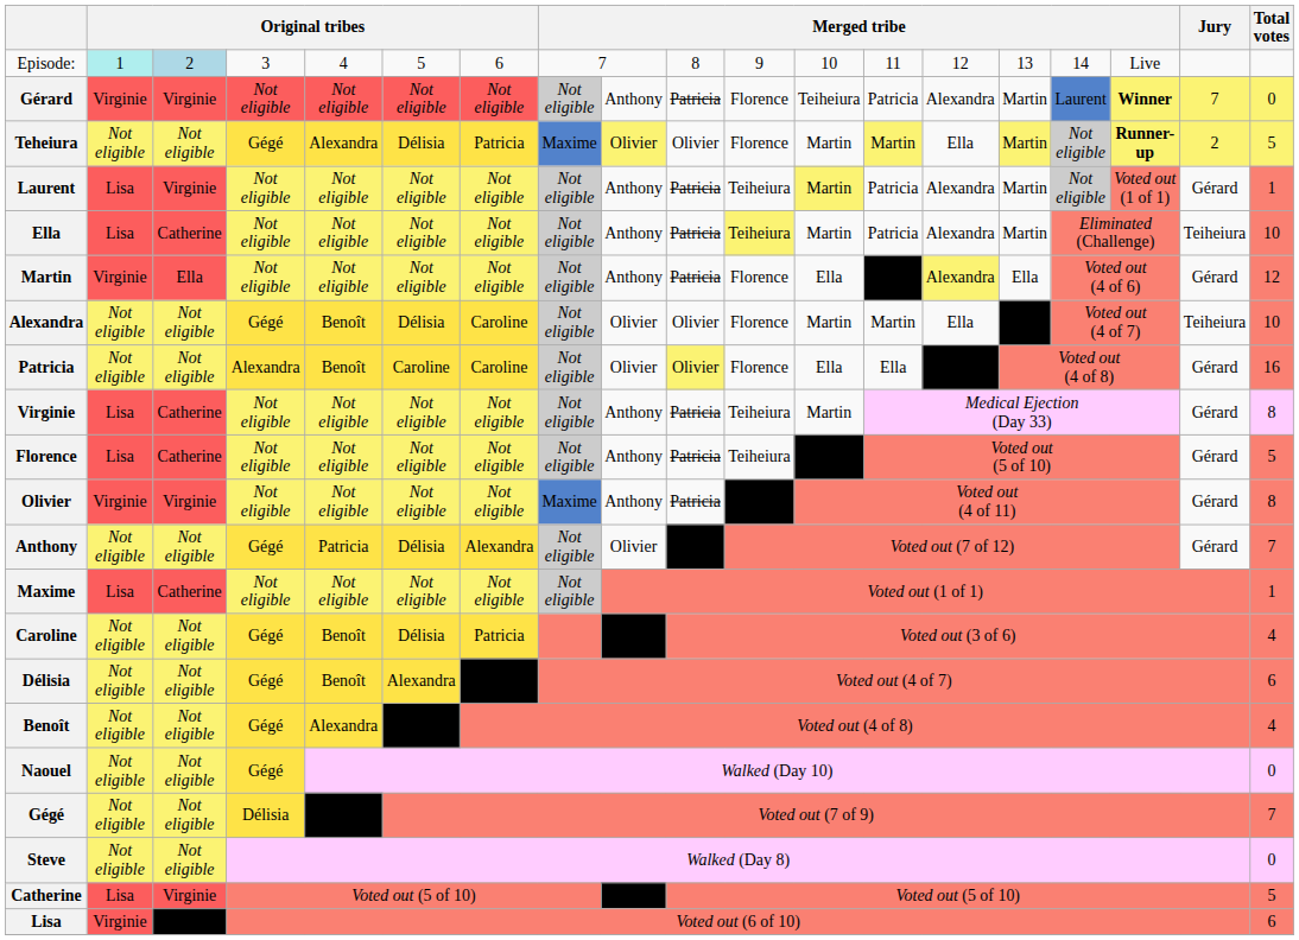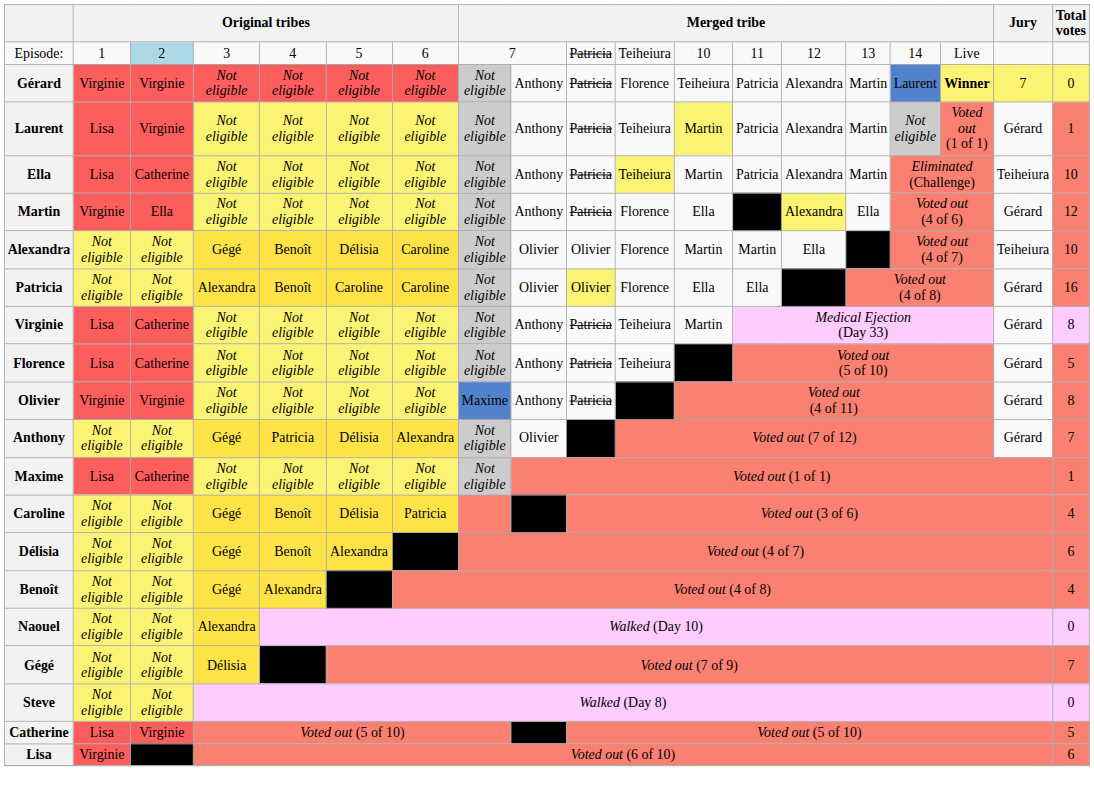 <table class="wikitable" style="text-align:center">
 <tr>
 <th></th>
 <th colspan="6">Original tribes</th>
 <th colspan="10">Merged tribe</th>
 <th>Jury</th>
 <th>Total<br>votes</th>
 </tr>
 <tr>
 <td>Episode:</td>
-<td align="center" style="background: paleturquoise;">1</td>
+<td align="center">1</td>
 <td align="center" style="background: lightblue;">2</td>
 <td align="center">3</td>
 <td align="center">4</td>
 <td align="center">5</td>
 <td align="center">6</td>
 <td colspan="2" align="center">7</td>
-<td align="center">8</td>
-<td align="center">9</td>
+<td><s>Patricia</s></td>
+<td>Teiheiura</td>
 <td align="center">10</td>
 <td align="center">11</td>
 <td align="center">12</td>
 <td align="center">13</td>
 <td align="center">14</td>
 <td align="center">Live</td>
 <td></td>
 </tr>
 <tr>
 <th>Gérard</th>
 <td bgcolor="#FC5D5D">Virginie</td>
 <td bgcolor="#FC5D5D">Virginie</td>
 <td bgcolor="#FC5D5D"><em>Not eligible</em></td>
 <td bgcolor="#FC5D5D"><em>Not eligible</em></td>
 <td bgcolor="#FC5D5D"><em>Not eligible</em></td>
 <td bgcolor="#FC5D5D"><em>Not eligible</em></td>
 <td style="background:#CCCCCC; text-align:center"><em>Not<br>eligible</em></td>
 <td>Anthony</td>
 <td><s>Patricia</s></td>
 <td>Florence</td>
 <td>Teiheiura</td>
 <td>Patricia</td>
 <td>Alexandra</td>
 <td>Martin</td>
 <td bgcolor="#5282cb">Laurent</td>
 <td style="background:#FBF373;"><strong>Winner</strong></td>
 <td style="background:#FBF373;">7</td>
 <td style="background:#FBF373;">0</td>
-</tr>
-<tr>
-<th>Teheiura</th>
-<td style="background:#FBF373;"><em>Not eligible</em></td>
-<td style="background:#FBF373;"><em>Not eligible</em></td>
-<td bgcolor="#FEE347">Gégé</td>
-<td bgcolor="#FEE347">Alexandra</td>
-<td bgcolor="#FEE347">Délisia</td>
-<td bgcolor="#FEE347">Patricia</td>
-<td bgcolor="#5282cb">Maxime</td>
-<td style="background:#FBF373;">Olivier</td>
-<td>Olivier</td>
-<td>Florence</td>
-<td>Martin</td>
-<td style="background:#FBF373;">Martin</td>
-<td>Ella</td>
-<td style="background:#FBF373;">Martin</td>
-<td style="background:#CCCCCC; text-align:center"><em>Not<br>eligible</em></td>
-<td style="background:#FBF373;"><strong>Runner-up</strong></td>
-<td style="background:#FBF373;">2</td>
-<td style="background:#FBF373;">5</td>
 </tr>
 <tr>
 <th>Laurent</th>
 <td bgcolor="#FC5D5D">Lisa</td>
 <td bgcolor="#FC5D5D">Virginie</td>
 <td style="background:#FBF373;"><em>Not eligible</em></td>
 <td style="background:#FBF373;"><em>Not eligible</em></td>
 <td style="background:#FBF373;"><em>Not eligible</em></td>
 <td style="background:#FBF373;"><em>Not eligible</em></td>
 <td style="background:#CCCCCC; text-align:center"><em>Not<br>eligible</em></td>
 <td>Anthony</td>
 <td><s>Patricia</s></td>
 <td>Teiheiura</td>
 <td style="background:#FBF373;">Martin</td>
 <td>Patricia</td>
 <td>Alexandra</td>
 <td>Martin</td>
 <td style="background:#CCCCCC; text-align:center"><em>Not<br>eligible</em></td>
 <td colspan="1" style="background:#fa8072"><em>Voted out</em><br>(1 of 1)</td>
 <td>Gérard</td>
 <td style="background:#fa8072">1</td>
 </tr>
 <tr>
 <th>Ella</th>
 <td bgcolor="#FC5D5D">Lisa</td>
 <td bgcolor="#FC5D5D">Catherine</td>
 <td style="background:#FBF373;"><em>Not eligible</em></td>
 <td style="background:#FBF373;"><em>Not eligible</em></td>
 <td style="background:#FBF373;"><em>Not eligible</em></td>
 <td style="background:#FBF373;"><em>Not eligible</em></td>
 <td style="background:#CCCCCC; text-align:center"><em>Not<br>eligible</em></td>
 <td>Anthony</td>
 <td><s>Patricia</s></td>
 <td style="background:#FBF373;">Teiheiura</td>
 <td>Martin</td>
 <td>Patricia</td>
 <td>Alexandra</td>
 <td>Martin</td>
 <td colspan="2" style="background:#fa8072"><em>Eliminated</em><br>(Challenge)</td>
 <td>Teiheiura</td>
 <td style="background:#fa8072">10</td>
 </tr>
 <tr>
 <th>Martin</th>
 <td bgcolor="#FC5D5D">Virginie</td>
 <td bgcolor="#FC5D5D">Ella</td>
 <td style="background:#FBF373;"><em>Not eligible</em></td>
 <td style="background:#FBF373;"><em>Not eligible</em></td>
 <td style="background:#FBF373;"><em>Not eligible</em></td>
 <td style="background:#FBF373;"><em>Not eligible</em></td>
 <td style="background:#CCCCCC; text-align:center"><em>Not<br>eligible</em></td>
 <td>Anthony</td>
 <td><s>Patricia</s></td>
 <td>Florence</td>
 <td>Ella</td>
 <td bgcolor="#000000"></td>
 <td style="background:#FBF373;">Alexandra</td>
 <td>Ella</td>
 <td colspan="2" style="background:#fa8072"><em>Voted out</em><br>(4 of 6)</td>
 <td>Gérard</td>
 <td style="background:#fa8072">12</td>
 </tr>
 <tr>
 <th>Alexandra</th>
 <td style="background:#FBF373;"><em>Not eligible</em></td>
 <td style="background:#FBF373;"><em>Not eligible</em></td>
 <td bgcolor="#FEE347">Gégé</td>
 <td bgcolor="#FEE347">Benoît</td>
 <td bgcolor="#FEE347">Délisia</td>
 <td bgcolor="#FEE347">Caroline</td>
 <td style="background:#CCCCCC; text-align:center"><em>Not<br>eligible</em></td>
 <td>Olivier</td>
 <td>Olivier</td>
 <td>Florence</td>
 <td>Martin</td>
 <td>Martin</td>
 <td>Ella</td>
 <td bgcolor="#000000"></td>
 <td colspan="2" style="background:#fa8072"><em>Voted out</em><br>(4 of 7)</td>
 <td>Teiheiura</td>
 <td style="background:#fa8072">10</td>
 </tr>
 <tr>
 <th>Patricia</th>
 <td style="background:#FBF373;"><em>Not eligible</em></td>
 <td style="background:#FBF373;"><em>Not eligible</em></td>
 <td bgcolor="#FEE347">Alexandra</td>
 <td bgcolor="#FEE347">Benoît</td>
 <td bgcolor="#FEE347">Caroline</td>
 <td bgcolor="#FEE347">Caroline</td>
 <td style="background:#CCCCCC; text-align:center"><em>Not<br>eligible</em></td>
 <td>Olivier</td>
 <td style="background:#FBF373;">Olivier</td>
 <td>Florence</td>
 <td>Ella</td>
 <td>Ella</td>
 <td bgcolor="#000000"></td>
 <td colspan="3" style="background:#fa8072"><em>Voted out</em><br>(4 of 8)</td>
 <td>Gérard</td>
 <td style="background:#fa8072">16</td>
 </tr>
 <tr>
 <th>Virginie</th>
 <td bgcolor="#FC5D5D">Lisa</td>
 <td bgcolor="#FC5D5D">Catherine</td>
 <td style="background:#FBF373;"><em>Not eligible</em></td>
 <td style="background:#FBF373;"><em>Not eligible</em></td>
 <td style="background:#FBF373;"><em>Not eligible</em></td>
 <td style="background:#FBF373;"><em>Not eligible</em></td>
 <td style="background:#CCCCCC; text-align:center"><em>Not<br>eligible</em></td>
 <td>Anthony</td>
 <td><s>Patricia</s></td>
 <td>Teiheiura</td>
 <td>Martin</td>
 <td colspan="5" style="background:#FFCCFF"><em>Medical Ejection</em><br>(Day 33)</td>
 <td>Gérard</td>
 <td style="background:#FFCCFF">8</td>
 </tr>
 <tr>
 <th>Florence</th>
 <td bgcolor="#FC5D5D">Lisa</td>
 <td bgcolor="#FC5D5D">Catherine</td>
 <td style="background:#FBF373;"><em>Not eligible</em></td>
 <td style="background:#FBF373;"><em>Not eligible</em></td>
 <td style="background:#FBF373;"><em>Not eligible</em></td>
 <td style="background:#FBF373;"><em>Not eligible</em></td>
 <td style="background:#CCCCCC; text-align:center"><em>Not<br>eligible</em></td>
 <td>Anthony</td>
 <td><s>Patricia</s></td>
 <td>Teiheiura</td>
 <td bgcolor="#000000"></td>
 <td colspan="5" style="background:#fa8072"><em>Voted out</em><br>(5 of 10)</td>
 <td>Gérard</td>
 <td style="background:#fa8072">5</td>
 </tr>
 <tr>
 <th>Olivier</th>
 <td bgcolor="#FC5D5D">Virginie</td>
 <td bgcolor="#FC5D5D">Virginie</td>
 <td style="background:#FBF373;"><em>Not eligible</em></td>
 <td style="background:#FBF373;"><em>Not eligible</em></td>
 <td style="background:#FBF373;"><em>Not eligible</em></td>
 <td style="background:#FBF373;"><em>Not eligible</em></td>
 <td bgcolor="#5282cb">Maxime</td>
 <td>Anthony</td>
 <td><s>Patricia</s></td>
 <td bgcolor="#000000"></td>
 <td colspan="6" style="background:#fa8072"><em>Voted out</em><br>(4 of 11)</td>
 <td>Gérard</td>
 <td style="background:#fa8072">8</td>
 </tr>
 <tr>
 <th>Anthony</th>
 <td style="background:#FBF373;"><em>Not eligible</em></td>
 <td style="background:#FBF373;"><em>Not eligible</em></td>
 <td bgcolor="#FEE347">Gégé</td>
 <td bgcolor="#FEE347">Patricia</td>
 <td bgcolor="#FEE347">Délisia</td>
 <td bgcolor="#FEE347">Alexandra</td>
 <td style="background:#CCCCCC; text-align:center"><em>Not<br>eligible</em></td>
 <td>Olivier</td>
 <td bgcolor="#000000"></td>
 <td colspan="7" style="background:#fa8072"><em>Voted out</em> (7 of 12)</td>
 <td>Gérard</td>
 <td style="background:#fa8072">7</td>
 </tr>
 <tr>
 <th>Maxime</th>
 <td bgcolor="#FC5D5D">Lisa</td>
 <td bgcolor="#FC5D5D">Catherine</td>
 <td style="background:#FBF373;"><em>Not eligible</em></td>
 <td style="background:#FBF373;"><em>Not eligible</em></td>
 <td style="background:#FBF373;"><em>Not eligible</em></td>
 <td style="background:#FBF373;"><em>Not eligible</em></td>
 <td style="background:#CCCCCC; text-align:center"><em>Not<br>eligible</em></td>
 <td colspan="10" style="background:#fa8072"><em>Voted out</em> (1 of 1)</td>
 <td style="background:#fa8072">1</td>
 </tr>
 <tr>
 <th>Caroline</th>
 <td style="background:#FBF373;"><em>Not eligible</em></td>
 <td style="background:#FBF373;"><em>Not eligible</em></td>
 <td bgcolor="#FEE347">Gégé</td>
 <td bgcolor="#FEE347">Benoît</td>
 <td bgcolor="#FEE347">Délisia</td>
 <td bgcolor="#FEE347">Patricia</td>
 <td colspan="1" style="background:#fa8072"></td>
 <td bgcolor="#000000"></td>
 <td colspan="9" style="background:#fa8072"><em>Voted out</em> (3 of 6)</td>
 <td style="background:#fa8072">4</td>
 </tr>
 <tr>
 <th>Délisia</th>
 <td style="background:#FBF373;"><em>Not eligible</em></td>
 <td style="background:#FBF373;"><em>Not eligible</em></td>
 <td bgcolor="#FEE347">Gégé</td>
 <td bgcolor="#FEE347">Benoît</td>
 <td bgcolor="#FEE347">Alexandra</td>
 <td bgcolor="#000000"></td>
 <td colspan="11" style="background:#fa8072"><em>Voted out</em> (4 of 7)</td>
 <td style="background:#fa8072">6</td>
 </tr>
 <tr>
 <th>Benoît</th>
 <td style="background:#FBF373;"><em>Not eligible</em></td>
 <td style="background:#FBF373;"><em>Not eligible</em></td>
 <td bgcolor="#FEE347">Gégé</td>
 <td bgcolor="#FEE347">Alexandra</td>
 <td bgcolor="#000000"></td>
 <td colspan="12" style="background:#fa8072"><em>Voted out</em> (4 of 8)</td>
 <td style="background:#fa8072">4</td>
 </tr>
 <tr>
 <th>Naouel</th>
 <td style="background:#FBF373;"><em>Not eligible</em></td>
 <td style="background:#FBF373;"><em>Not eligible</em></td>
-<td bgcolor="#FEE347">Gégé</td>
+<td bgcolor="#FEE347">Alexandra</td>
 <td colspan="14" style="background:#FFCCFF"><em>Walked</em> (Day 10)</td>
 <td style="background:#FFCCFF">0</td>
 </tr>
 <tr>
 <th>Gégé</th>
 <td style="background:#FBF373;"><em>Not eligible</em></td>
 <td style="background:#FBF373;"><em>Not eligible</em></td>
 <td bgcolor="#FEE347">Délisia</td>
 <td bgcolor="#000000"></td>
 <td colspan="13" style="background:#fa8072"><em>Voted out</em> (7 of 9)</td>
 <td style="background:#fa8072">7</td>
 </tr>
 <tr>
 <th>Steve</th>
 <td style="background:#FBF373;"><em>Not eligible</em></td>
 <td style="background:#FBF373;"><em>Not eligible</em></td>
 <td colspan="15" style="background:#FFCCFF"><em>Walked</em> (Day 8)</td>
 <td style="background:#FFCCFF">0</td>
 </tr>
 <tr>
 <th>Catherine</th>
 <td bgcolor="#FC5D5D">Lisa</td>
 <td bgcolor="#FC5D5D">Virginie</td>
 <td colspan="5" style="background:#fa8072"><em>Voted out</em> (5 of 10)</td>
 <td bgcolor="#000000"></td>
 <td colspan="9" style="background:#fa8072"><em>Voted out</em> (5 of 10)</td>
 <td style="background:#fa8072">5</td>
 </tr>
 <tr>
 <th>Lisa</th>
 <td bgcolor="#FC5D5D">Virginie</td>
 <td bgcolor="#000000"></td>
 <td colspan="15" style="background:#fa8072"><em>Voted out</em> (6 of 10)</td>
 <td style="background:#fa8072">6</td>
 </tr>
 <tr>
 </tr>
 </table>
